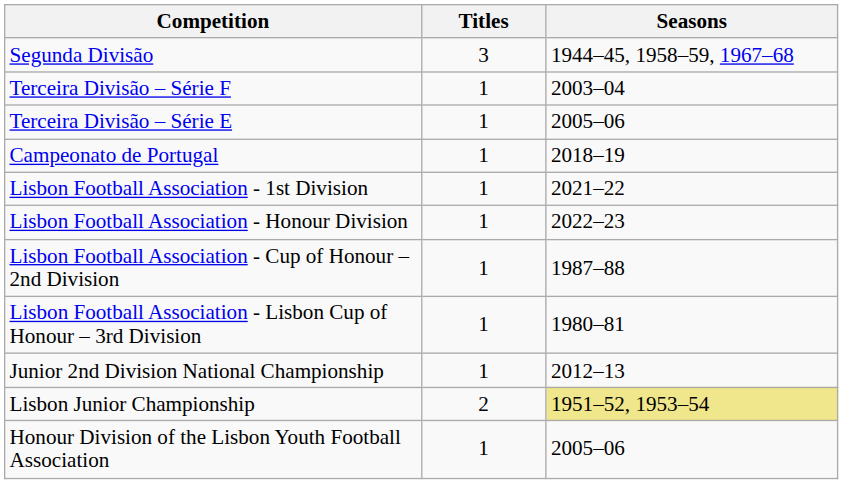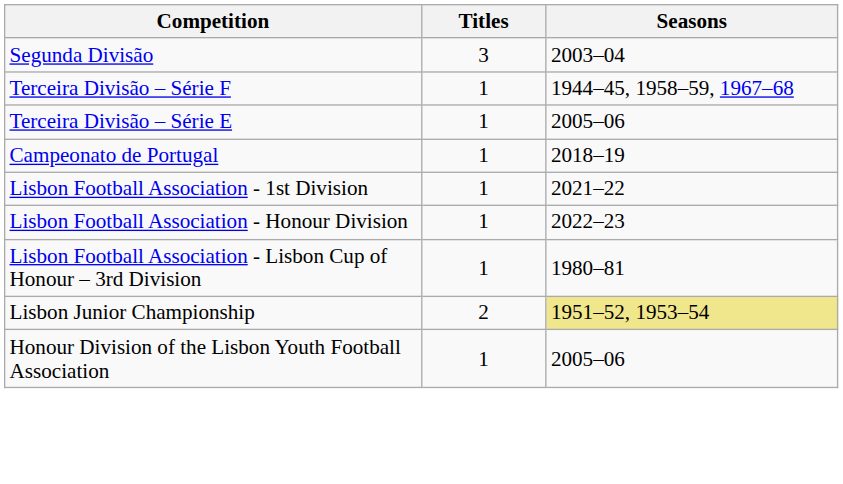 <table class="wikitable" style="width: 50%;">
 <tr>
 <th style="width: 50%;">Competition</th>
 <th style="width: 15%; text-align: center;">Titles</th>
 <th style="width: 35%;">Seasons</th>
 </tr>
 <tr>
 <td><a href='#'>Segunda Divisão</a></td>
 <td style="text-align: center;">3</td>
-<td>1944–45, 1958–59, <a href='#'>1967–68</a></td>
+<td>2003–04</td>
 </tr>
 <tr>
 <td><a href='#'>Terceira Divisão – Série F</a></td>
 <td style="text-align: center;">1</td>
-<td>2003–04</td>
+<td>1944–45, 1958–59, <a href='#'>1967–68</a></td>
 </tr>
 <tr>
 <td><a href='#'>Terceira Divisão – Série E</a></td>
 <td style="text-align: center;">1</td>
 <td>2005–06</td>
 </tr>
 <tr>
 <td><a href='#'>Campeonato de Portugal</a></td>
 <td style="text-align: center;">1</td>
 <td>2018–19</td>
 </tr>
 <tr>
 <td><a href='#'>Lisbon Football Association</a> - 1st Division</td>
 <td style="text-align: center;">1</td>
 <td>2021–22</td>
 </tr>
 <tr>
 <td><a href='#'>Lisbon Football Association</a> - Honour Division</td>
 <td style="text-align: center;">1</td>
 <td>2022–23</td>
 </tr>
 <tr>
-<td><a href='#'>Lisbon Football Association</a> - Cup of Honour – 2nd Division</td>
-<td style="text-align: center;">1</td>
-<td>1987–88</td>
-</tr>
-<tr>
 <td><a href='#'>Lisbon Football Association</a> - Lisbon Cup of Honour – 3rd Division</td>
 <td style="text-align: center;">1</td>
 <td>1980–81</td>
-</tr>
-<tr>
-<td>Junior 2nd Division National Championship</td>
-<td style="text-align: center;">1</td>
-<td>2012–13</td>
 </tr>
 <tr>
 <td>Lisbon Junior Championship</td>
 <td style="text-align: center;">2</td>
 <td style="background: khaki;">1951–52, 1953–54</td>
 </tr>
 <tr>
 <td>Honour Division of the Lisbon Youth Football Association</td>
 <td style="text-align: center;">1</td>
 <td>2005–06</td>
 </tr>
 </table>
